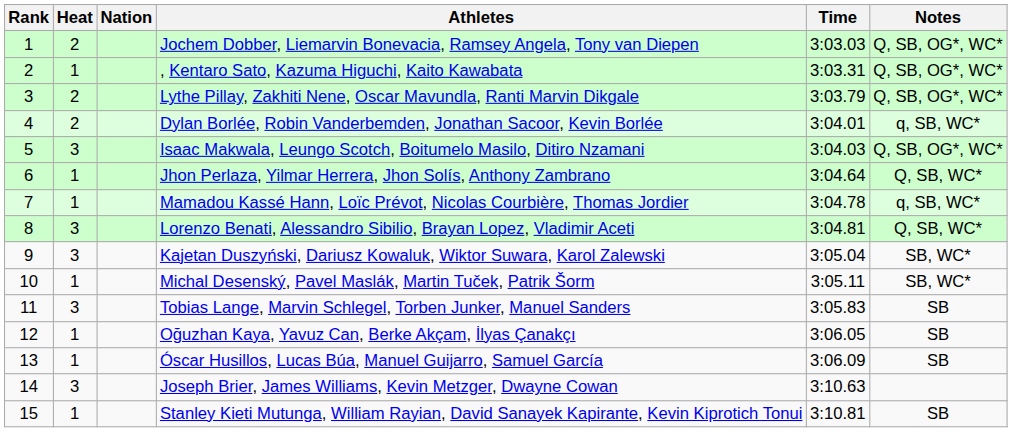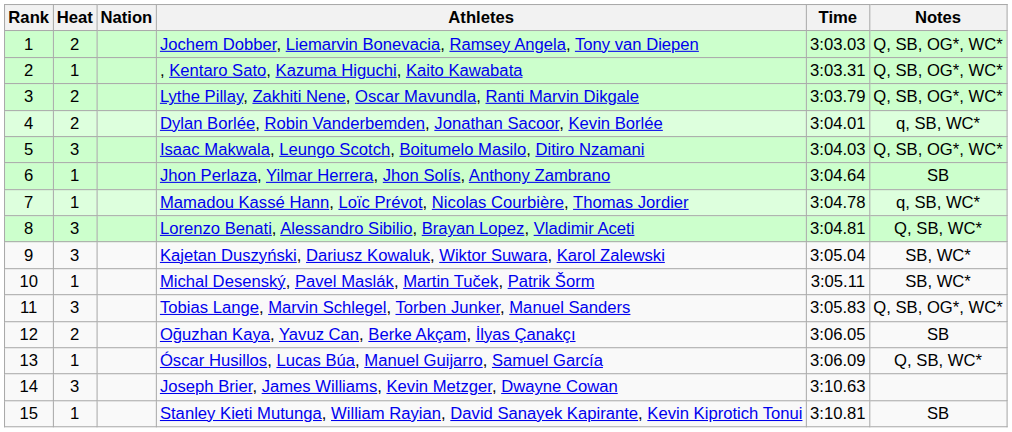 <table class="wikitable sortable" style="text-align:center">
 <tr>
 <th>Rank</th>
 <th>Heat</th>
 <th>Nation</th>
 <th>Athletes</th>
 <th>Time</th>
 <th>Notes</th>
 </tr>
 <tr bgcolor="ccffcc">
 <td>1</td>
 <td>2</td>
 <td align="left"></td>
 <td align="left"><a href='#'>Jochem Dobber</a>, <a href='#'>Liemarvin Bonevacia</a>, <a href='#'>Ramsey Angela</a>, <a href='#'>Tony van Diepen</a></td>
 <td>3:03.03</td>
 <td>Q, SB, OG*, WC*</td>
 </tr>
 <tr bgcolor="ccffcc">
 <td>2</td>
 <td>1</td>
 <td align="left"></td>
 <td align="left">, <a href='#'>Kentaro Sato</a>, <a href='#'>Kazuma Higuchi</a>, <a href='#'>Kaito Kawabata</a></td>
 <td>3:03.31</td>
 <td>Q, SB, OG*, WC*</td>
 </tr>
 <tr bgcolor="ccffcc">
 <td>3</td>
 <td>2</td>
 <td align="left"></td>
 <td align="left"><a href='#'>Lythe Pillay</a>, <a href='#'>Zakhiti Nene</a>, <a href='#'>Oscar Mavundla</a>, <a href='#'>Ranti Marvin Dikgale</a></td>
 <td>3:03.79</td>
 <td>Q, SB, OG*, WC*</td>
 </tr>
 <tr bgcolor="ddffdd">
 <td>4</td>
 <td>2</td>
 <td align="left"></td>
 <td align="left"><a href='#'>Dylan Borlée</a>, <a href='#'>Robin Vanderbemden</a>, <a href='#'>Jonathan Sacoor</a>, <a href='#'>Kevin Borlée</a></td>
 <td>3:04.01</td>
 <td>q, SB, WC*</td>
 </tr>
 <tr bgcolor="ccffcc">
 <td>5</td>
 <td>3</td>
 <td align="left"></td>
 <td align="left"><a href='#'>Isaac Makwala</a>, <a href='#'>Leungo Scotch</a>, <a href='#'>Boitumelo Masilo</a>, <a href='#'>Ditiro Nzamani</a></td>
 <td>3:04.03</td>
 <td>Q, SB, OG*, WC*</td>
 </tr>
 <tr bgcolor="ccffcc">
 <td>6</td>
 <td>1</td>
 <td align="left"></td>
 <td align="left"><a href='#'>Jhon Perlaza</a>, <a href='#'>Yilmar Herrera</a>, <a href='#'>Jhon Solís</a>, <a href='#'>Anthony Zambrano</a></td>
 <td>3:04.64</td>
-<td>Q, SB, WC*</td>
+<td>SB</td>
 </tr>
 <tr bgcolor="ddffdd">
 <td>7</td>
 <td>1</td>
 <td align="left"></td>
 <td align="left"><a href='#'>Mamadou Kassé Hann</a>, <a href='#'>Loïc Prévot</a>, <a href='#'>Nicolas Courbière</a>, <a href='#'>Thomas Jordier</a></td>
 <td>3:04.78</td>
 <td>q, SB, WC*</td>
 </tr>
 <tr bgcolor="ccffcc">
 <td>8</td>
 <td>3</td>
 <td align="left"></td>
 <td align="left"><a href='#'>Lorenzo Benati</a>, <a href='#'>Alessandro Sibilio</a>, <a href='#'>Brayan Lopez</a>, <a href='#'>Vladimir Aceti</a></td>
 <td>3:04.81</td>
 <td>Q, SB, WC*</td>
 </tr>
 <tr>
 <td>9</td>
 <td>3</td>
 <td align="left"></td>
 <td align="left"><a href='#'>Kajetan Duszyński</a>, <a href='#'>Dariusz Kowaluk</a>, <a href='#'>Wiktor Suwara</a>, <a href='#'>Karol Zalewski</a></td>
 <td>3:05.04</td>
 <td>SB, WC*</td>
 </tr>
 <tr>
 <td>10</td>
 <td>1</td>
 <td align="left"></td>
 <td align="left"><a href='#'>Michal Desenský</a>, <a href='#'>Pavel Maslák</a>, <a href='#'>Martin Tuček</a>, <a href='#'>Patrik Šorm</a></td>
 <td>3:05.11</td>
 <td>SB, WC*</td>
 </tr>
 <tr>
 <td>11</td>
 <td>3</td>
 <td align="left"></td>
 <td align="left"><a href='#'>Tobias Lange</a>, <a href='#'>Marvin Schlegel</a>, <a href='#'>Torben Junker</a>, <a href='#'>Manuel Sanders</a></td>
 <td>3:05.83</td>
-<td>SB</td>
+<td>Q, SB, OG*, WC*</td>
 </tr>
 <tr>
 <td>12</td>
-<td>1</td>
+<td>2</td>
 <td align="left"></td>
 <td align="left"><a href='#'>Oğuzhan Kaya</a>, <a href='#'>Yavuz Can</a>, <a href='#'>Berke Akçam</a>, <a href='#'>İlyas Çanakçı</a></td>
 <td>3:06.05</td>
 <td>SB</td>
 </tr>
 <tr>
 <td>13</td>
 <td>1</td>
 <td align="left"></td>
 <td align="left"><a href='#'>Óscar Husillos</a>, <a href='#'>Lucas Búa</a>, <a href='#'>Manuel Guijarro</a>, <a href='#'>Samuel García</a></td>
 <td>3:06.09</td>
-<td>SB</td>
+<td>Q, SB, WC*</td>
 </tr>
 <tr>
 <td>14</td>
 <td>3</td>
 <td align="left"></td>
 <td align="left"><a href='#'>Joseph Brier</a>, <a href='#'>James Williams</a>, <a href='#'>Kevin Metzger</a>, <a href='#'>Dwayne Cowan</a></td>
 <td>3:10.63</td>
 <td></td>
 </tr>
 <tr>
 <td>15</td>
 <td>1</td>
 <td align="left"></td>
 <td align="left"><a href='#'>Stanley Kieti Mutunga</a>, <a href='#'>William Rayian</a>, <a href='#'>David Sanayek Kapirante</a>, <a href='#'>Kevin Kiprotich Tonui</a></td>
 <td>3:10.81</td>
 <td>SB</td>
 </tr>
 </table>
